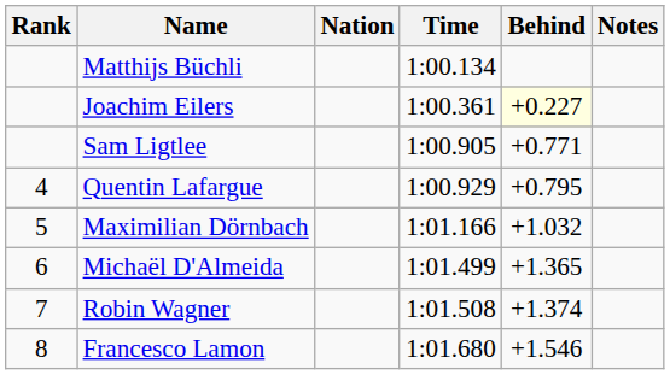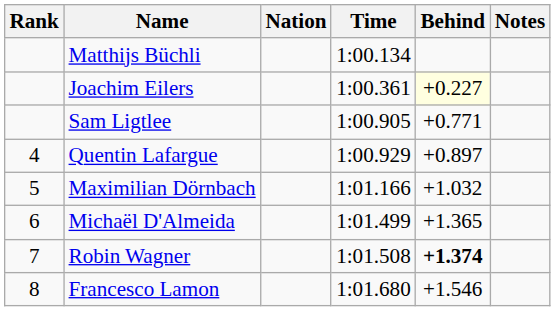 <table class="wikitable sortable" style="text-align:center">
 <tr>
 <th>Rank</th>
 <th>Name</th>
 <th>Nation</th>
 <th>Time</th>
 <th>Behind</th>
 <th>Notes</th>
 </tr>
 <tr>
 <td></td>
 <td align=left><a href='#'>Matthijs Büchli</a></td>
 <td align=left></td>
 <td>1:00.134</td>
 <td></td>
 <td></td>
 </tr>
 <tr>
 <td></td>
 <td align=left><a href='#'>Joachim Eilers</a></td>
 <td align=left></td>
 <td>1:00.361</td>
 <td style="background: lightyellow;">+0.227</td>
 <td></td>
 </tr>
 <tr>
 <td></td>
 <td align=left><a href='#'>Sam Ligtlee</a></td>
 <td align=left></td>
 <td>1:00.905</td>
 <td>+0.771</td>
 <td></td>
 </tr>
 <tr>
 <td>4</td>
 <td align=left><a href='#'>Quentin Lafargue</a></td>
 <td align=left></td>
 <td>1:00.929</td>
-<td>+0.795</td>
+<td>+0.897</td>
 <td></td>
 </tr>
 <tr>
 <td>5</td>
 <td align=left><a href='#'>Maximilian Dörnbach</a></td>
 <td align=left></td>
 <td>1:01.166</td>
 <td>+1.032</td>
 <td></td>
 </tr>
 <tr>
 <td>6</td>
 <td align=left><a href='#'>Michaël D'Almeida</a></td>
 <td align=left></td>
 <td>1:01.499</td>
 <td>+1.365</td>
 <td></td>
 </tr>
 <tr>
 <td>7</td>
 <td align=left><a href='#'>Robin Wagner</a></td>
 <td align=left></td>
 <td>1:01.508</td>
-<td>+1.374</td>
+<td><strong>+1.374</strong></td>
 <td></td>
 </tr>
 <tr>
 <td>8</td>
 <td align=left><a href='#'>Francesco Lamon</a></td>
 <td align=left></td>
 <td>1:01.680</td>
 <td>+1.546</td>
 <td></td>
 </tr>
 </table>
